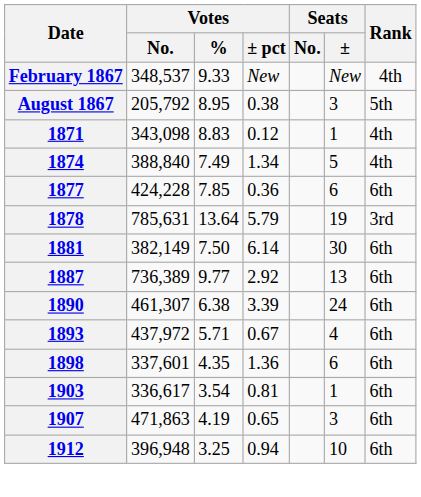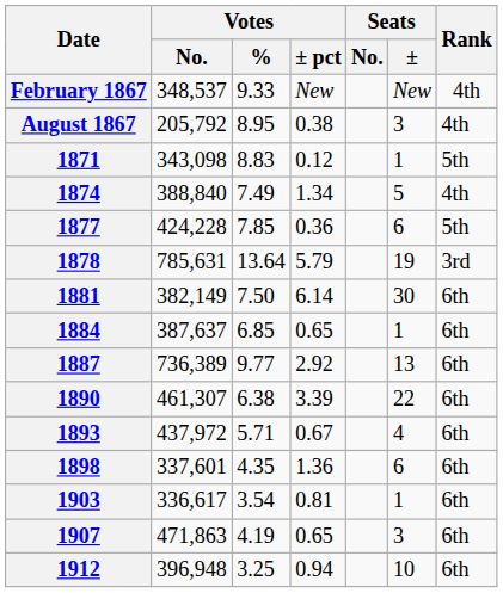 <table class=wikitable>
 <tr>
 <th rowspan="2">Date</th>
 <th colspan="3">Votes</th>
 <th colspan="2">Seats</th>
 <th rowspan="2">Rank</th>
 </tr>
 <tr>
 <th>No.</th>
 <th>%</th>
 <th>± pct</th>
 <th>No.</th>
 <th>±</th>
 </tr>
 <tr>
 <th><a href='#'>February 1867</a></th>
 <td>348,537</td>
 <td>9.33</td>
 <td><em>New</em></td>
 <td></td>
 <td><em>New</em></td>
 <td align="center">4th</td>
 </tr>
 <tr>
 <th><a href='#'>August 1867</a></th>
 <td>205,792</td>
 <td>8.95</td>
 <td> 0.38</td>
 <td></td>
 <td> 3</td>
-<td> 5th</td>
+<td> 4th</td>
 </tr>
 <tr>
 <th><a href='#'>1871</a></th>
 <td>343,098</td>
 <td>8.83</td>
 <td> 0.12</td>
 <td></td>
 <td> 1</td>
-<td> 4th</td>
+<td> 5th</td>
 </tr>
 <tr>
 <th><a href='#'>1874</a></th>
 <td>388,840</td>
 <td>7.49</td>
 <td> 1.34</td>
 <td></td>
 <td> 5</td>
 <td> 4th</td>
 </tr>
 <tr>
 <th><a href='#'>1877</a></th>
 <td>424,228</td>
 <td>7.85</td>
 <td> 0.36</td>
 <td></td>
 <td> 6</td>
-<td> 6th</td>
+<td> 5th</td>
 </tr>
 <tr>
 <th><a href='#'>1878</a></th>
 <td>785,631</td>
 <td>13.64</td>
 <td> 5.79</td>
 <td></td>
 <td> 19</td>
 <td> 3rd</td>
 </tr>
 <tr>
 <th><a href='#'>1881</a></th>
 <td>382,149</td>
 <td>7.50</td>
 <td> 6.14</td>
 <td></td>
 <td> 30</td>
 <td> 6th</td>
 </tr>
 <tr>
+<th><a href='#'>1884</a></th>
+<td>387,637</td>
+<td>6.85</td>
+<td> 0.65</td>
+<td></td>
+<td> 1</td>
+<td> 6th</td>
+</tr>
+<tr>
 <th><a href='#'>1887</a></th>
 <td>736,389</td>
 <td>9.77</td>
 <td> 2.92</td>
 <td></td>
 <td> 13</td>
 <td> 6th</td>
 </tr>
 <tr>
 <th><a href='#'>1890</a></th>
 <td>461,307</td>
 <td>6.38</td>
 <td> 3.39</td>
 <td></td>
-<td> 24</td>
+<td> 22</td>
 <td> 6th</td>
 </tr>
 <tr>
 <th><a href='#'>1893</a></th>
 <td>437,972</td>
 <td>5.71</td>
 <td> 0.67</td>
 <td></td>
 <td> 4</td>
 <td> 6th</td>
 </tr>
 <tr>
 <th><a href='#'>1898</a></th>
 <td>337,601</td>
 <td>4.35</td>
 <td> 1.36</td>
 <td></td>
 <td> 6</td>
 <td> 6th</td>
 </tr>
 <tr>
 <th><a href='#'>1903</a></th>
 <td>336,617</td>
 <td>3.54</td>
 <td> 0.81</td>
 <td></td>
 <td> 1</td>
 <td> 6th</td>
 </tr>
 <tr>
 <th><a href='#'>1907</a></th>
 <td>471,863</td>
 <td>4.19</td>
 <td> 0.65</td>
 <td></td>
 <td> 3</td>
 <td> 6th</td>
 </tr>
 <tr>
 <th><a href='#'>1912</a></th>
 <td>396,948</td>
 <td>3.25</td>
 <td> 0.94</td>
 <td></td>
 <td> 10</td>
 <td> 6th</td>
 </tr>
 </table>
